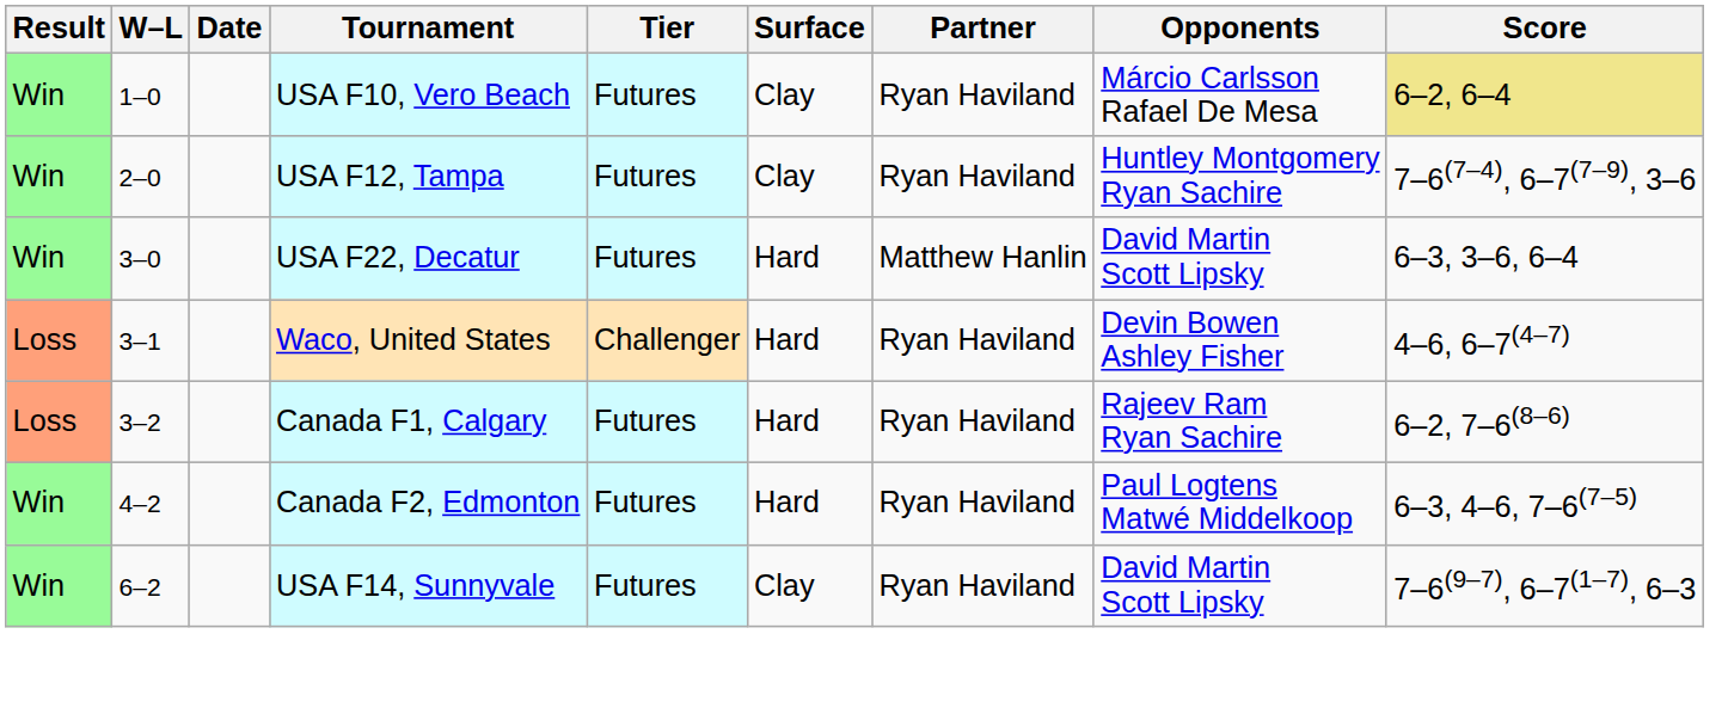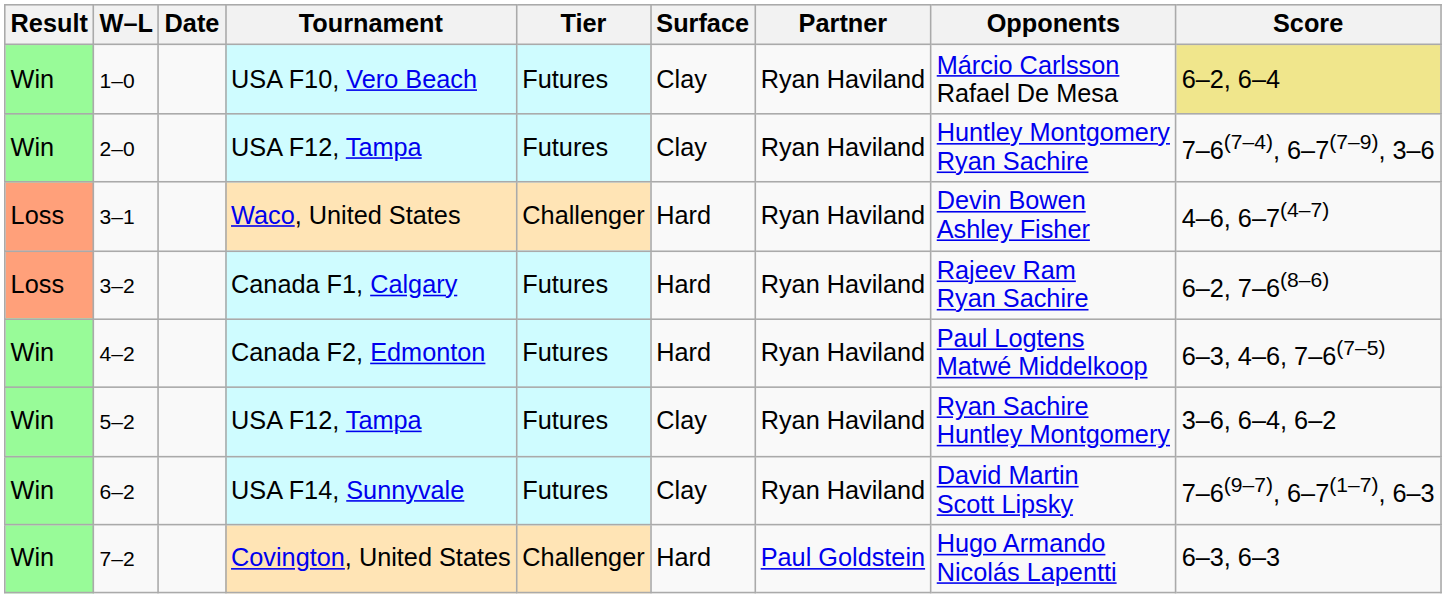 <table class="sortable wikitable">
 <tr>
 <th>Result</th>
 <th class="unsortable">W–L</th>
 <th>Date</th>
 <th>Tournament</th>
 <th>Tier</th>
 <th>Surface</th>
 <th>Partner</th>
 <th>Opponents</th>
 <th class="unsortable">Score</th>
 </tr>
 <tr>
 <td bgcolor=98FB98>Win</td>
 <td><small>1–0</small></td>
 <td></td>
 <td style="background:#cffcff;">USA F10, <a href='#'>Vero Beach</a></td>
 <td style="background:#cffcff;">Futures</td>
 <td>Clay</td>
 <td> Ryan Haviland</td>
 <td> <a href='#'>Márcio Carlsson</a> <br>  Rafael De Mesa</td>
 <td style="background: khaki;">6–2, 6–4</td>
 </tr>
 <tr>
 <td bgcolor=98FB98>Win</td>
 <td><small>2–0</small></td>
 <td></td>
 <td style="background:#cffcff;">USA F12, <a href='#'>Tampa</a></td>
 <td style="background:#cffcff;">Futures</td>
 <td>Clay</td>
 <td> Ryan Haviland</td>
 <td> <a href='#'>Huntley Montgomery</a> <br>  <a href='#'>Ryan Sachire</a></td>
 <td>7–6<sup>(7–4)</sup>, 6–7<sup>(7–9)</sup>, 3–6</td>
-</tr>
-<tr>
-<td bgcolor=98FB98>Win</td>
-<td><small>3–0</small></td>
-<td></td>
-<td style="background:#cffcff;">USA F22, <a href='#'>Decatur</a></td>
-<td style="background:#cffcff;">Futures</td>
-<td>Hard</td>
-<td> Matthew Hanlin</td>
-<td> <a href='#'>David Martin</a> <br>  <a href='#'>Scott Lipsky</a></td>
-<td>6–3, 3–6, 6–4</td>
 </tr>
 <tr>
 <td bgcolor=FFA07A>Loss</td>
 <td><small>3–1</small></td>
 <td></td>
 <td style="background:moccasin;"><a href='#'>Waco</a>, United States</td>
 <td style="background:moccasin;">Challenger</td>
 <td>Hard</td>
 <td> Ryan Haviland</td>
 <td> <a href='#'>Devin Bowen</a> <br>  <a href='#'>Ashley Fisher</a></td>
 <td>4–6, 6–7<sup>(4–7)</sup></td>
 </tr>
 <tr>
 <td bgcolor=FFA07A>Loss</td>
 <td><small>3–2</small></td>
 <td></td>
 <td style="background:#cffcff;">Canada F1, <a href='#'>Calgary</a></td>
 <td style="background:#cffcff;">Futures</td>
 <td>Hard</td>
 <td> Ryan Haviland</td>
 <td> <a href='#'>Rajeev Ram</a> <br>  <a href='#'>Ryan Sachire</a></td>
 <td>6–2, 7–6<sup>(8–6)</sup></td>
 </tr>
 <tr>
 <td bgcolor=98FB98>Win</td>
 <td><small>4–2</small></td>
 <td></td>
 <td style="background:#cffcff;">Canada F2, <a href='#'>Edmonton</a></td>
 <td style="background:#cffcff;">Futures</td>
 <td>Hard</td>
 <td> Ryan Haviland</td>
 <td> <a href='#'>Paul Logtens</a> <br>  <a href='#'>Matwé Middelkoop</a></td>
 <td>6–3, 4–6, 7–6<sup>(7–5)</sup></td>
 </tr>
 <tr>
 <td bgcolor=98FB98>Win</td>
+<td><small>5–2</small></td>
+<td></td>
+<td style="background:#cffcff;">USA F12, <a href='#'>Tampa</a></td>
+<td style="background:#cffcff;">Futures</td>
+<td>Clay</td>
+<td> Ryan Haviland</td>
+<td> <a href='#'>Ryan Sachire</a> <br>  <a href='#'>Huntley Montgomery</a></td>
+<td>3–6, 6–4, 6–2</td>
+</tr>
+<tr>
+<td bgcolor=98FB98>Win</td>
 <td><small>6–2</small></td>
 <td></td>
 <td style="background:#cffcff;">USA F14, <a href='#'>Sunnyvale</a></td>
 <td style="background:#cffcff;">Futures</td>
 <td>Clay</td>
 <td> Ryan Haviland</td>
 <td> <a href='#'>David Martin</a> <br>  <a href='#'>Scott Lipsky</a></td>
 <td>7–6<sup>(9–7)</sup>, 6–7<sup>(1–7)</sup>, 6–3</td>
 </tr>
+<tr>
+<td bgcolor=98FB98>Win</td>
+<td><small>7–2</small></td>
+<td></td>
+<td style="background:moccasin;"><a href='#'>Covington</a>, United States</td>
+<td style="background:moccasin;">Challenger</td>
+<td>Hard</td>
+<td> <a href='#'>Paul Goldstein</a></td>
+<td> <a href='#'>Hugo Armando</a> <br>  <a href='#'>Nicolás Lapentti</a></td>
+<td>6–3, 6–3</td>
+</tr>
 </table>
